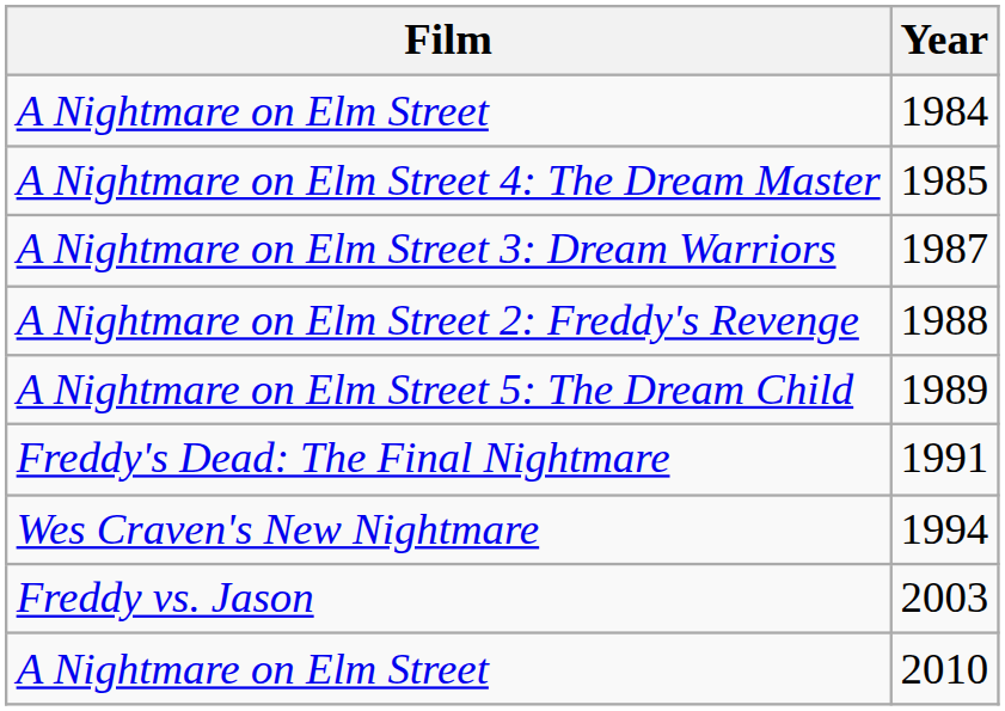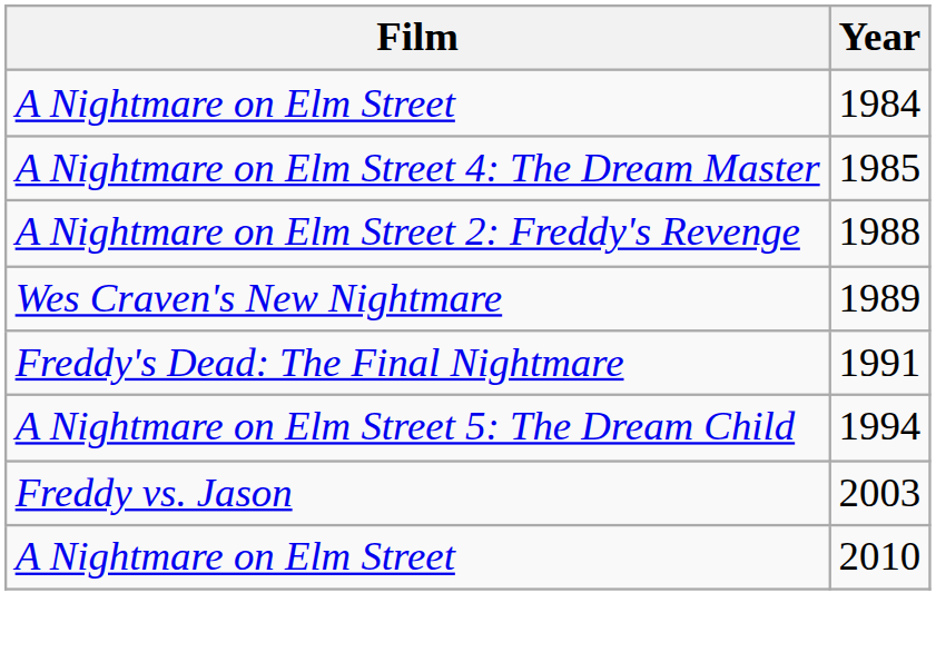 <table class="wikitable sortable" style="text-align:left">
 <tr>
 <th>Film</th>
 <th>Year</th>
 </tr>
 <tr>
 <td><em><a href='#'>A Nightmare on Elm Street</a></em></td>
 <td>1984</td>
 </tr>
 <tr>
 <td><em><a href='#'>A Nightmare on Elm Street 4: The Dream Master</a></em></td>
 <td>1985</td>
 </tr>
 <tr>
-<td><em><a href='#'>A Nightmare on Elm Street 3: Dream Warriors</a></em></td>
-<td>1987</td>
-</tr>
-<tr>
 <td><em><a href='#'>A Nightmare on Elm Street 2: Freddy's Revenge</a></em></td>
 <td>1988</td>
 </tr>
 <tr>
-<td><em><a href='#'>A Nightmare on Elm Street 5: The Dream Child</a></em></td>
+<td><em><a href='#'>Wes Craven's New Nightmare</a></em></td>
 <td>1989</td>
 </tr>
 <tr>
 <td><em><a href='#'>Freddy's Dead: The Final Nightmare</a></em></td>
 <td>1991</td>
 </tr>
 <tr>
-<td><em><a href='#'>Wes Craven's New Nightmare</a></em></td>
+<td><em><a href='#'>A Nightmare on Elm Street 5: The Dream Child</a></em></td>
 <td>1994</td>
 </tr>
 <tr>
 <td><em><a href='#'>Freddy vs. Jason</a></em></td>
 <td>2003</td>
 </tr>
 <tr>
 <td><em><a href='#'>A Nightmare on Elm Street</a></em></td>
 <td>2010</td>
 </tr>
 </table>
